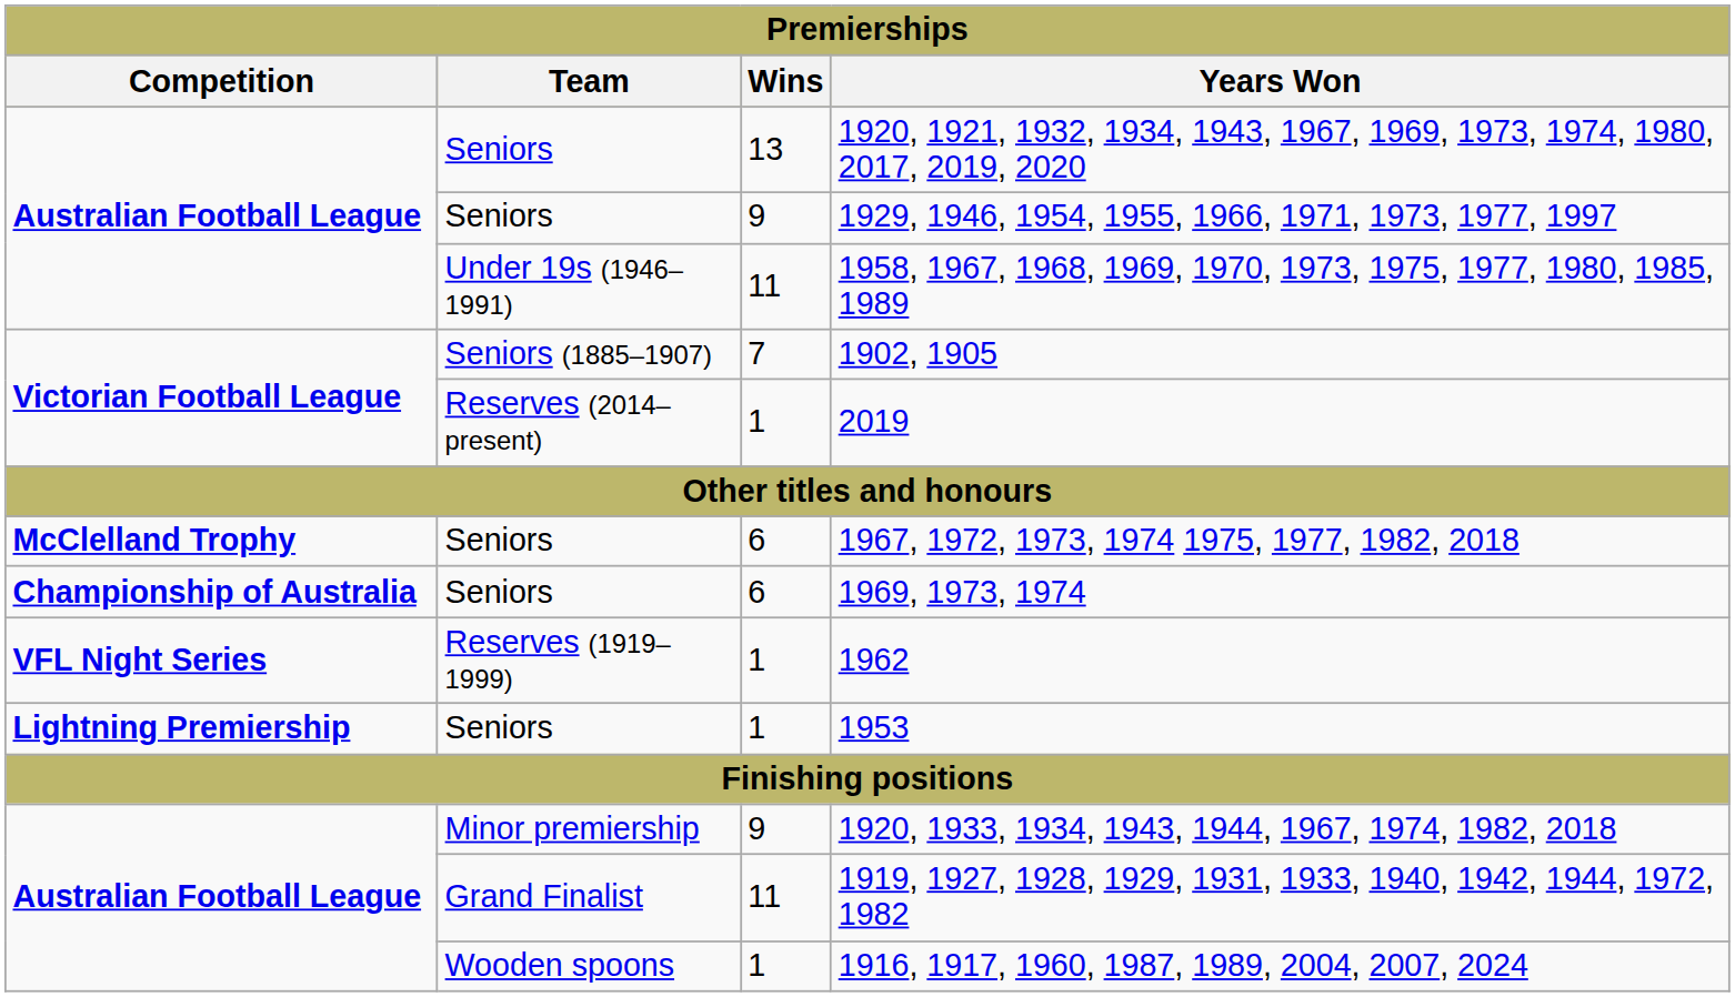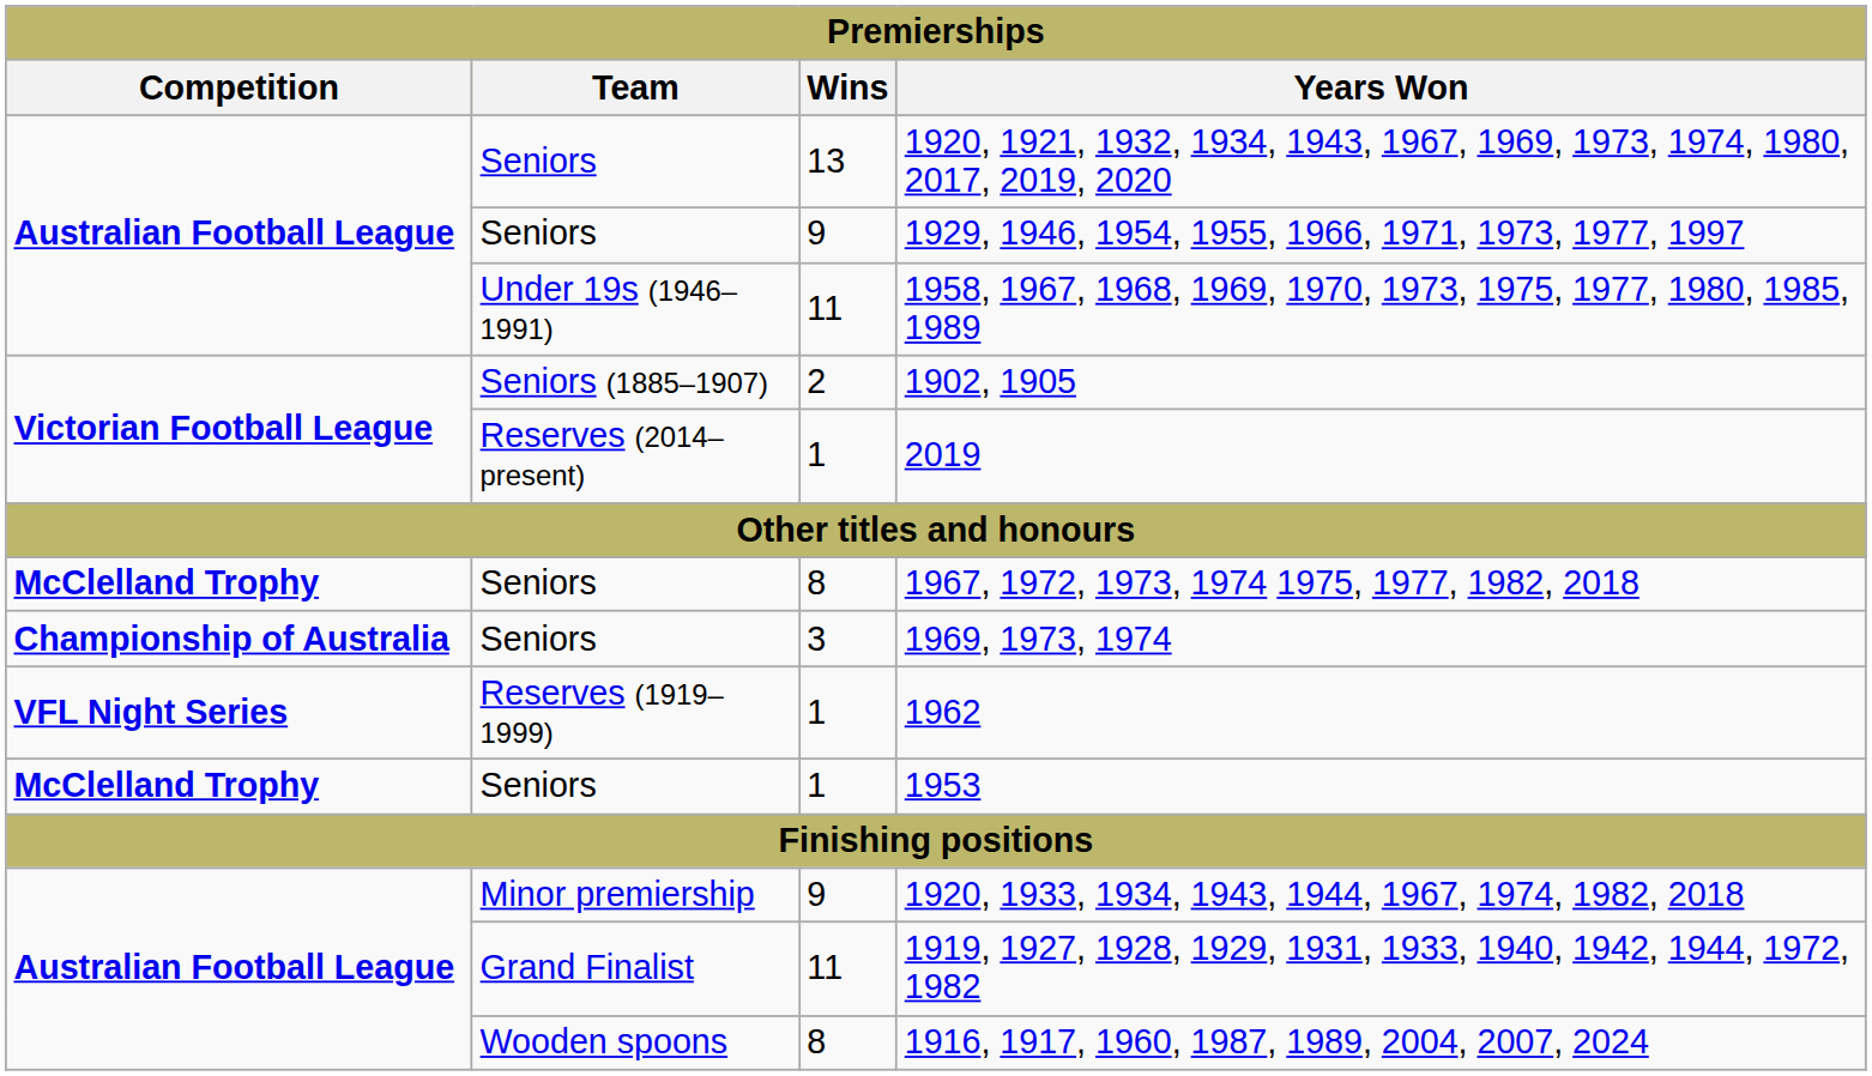 <table class="wikitable">
 <tr>
 <td colspan="4" style="background:#bdb76b;" align="center"><strong>Premierships</strong></td>
 </tr>
 <tr style="background:#bdb76b;">
 <th style="width: 210px;">Competition</th>
 <th style="width: 145px;">Team</th>
 <th>Wins</th>
 <th>Years Won</th>
 </tr>
 <tr>
 <td rowspan=3 scope="row" style="text-align: left"><strong><a href='#'>Australian Football League</a></strong></td>
 <td><a href='#'>Seniors</a></td>
 <td>13</td>
 <td><a href='#'>1920</a>, <a href='#'>1921</a>, <a href='#'>1932</a>, <a href='#'>1934</a>, <a href='#'>1943</a>, <a href='#'>1967</a>, <a href='#'>1969</a>, <a href='#'>1973</a>, <a href='#'>1974</a>, <a href='#'>1980</a>, <a href='#'>2017</a>, <a href='#'>2019</a>, <a href='#'>2020</a></td>
 </tr>
 <tr>
 <td>Seniors</td>
 <td>9</td>
 <td><a href='#'>1929</a>, <a href='#'>1946</a>, <a href='#'>1954</a>, <a href='#'>1955</a>, <a href='#'>1966</a>, <a href='#'>1971</a>, <a href='#'>1973</a>, <a href='#'>1977</a>, <a href='#'>1997</a></td>
 </tr>
 <tr>
 <td><a href='#'>Under 19s</a> <small>(1946–1991)</small></td>
 <td>11</td>
 <td><a href='#'>1958</a>, <a href='#'>1967</a>, <a href='#'>1968</a>, <a href='#'>1969</a>, <a href='#'>1970</a>, <a href='#'>1973</a>, <a href='#'>1975</a>, <a href='#'>1977</a>, <a href='#'>1980</a>, <a href='#'>1985</a>, <a href='#'>1989</a></td>
 </tr>
 <tr>
 <td rowspan=2 scope="row" style="text-align: left"><strong><a href='#'>Victorian Football League</a></strong></td>
 <td><a href='#'>Seniors</a> <small>(1885–1907)</small></td>
-<td>7</td>
+<td>2</td>
 <td><a href='#'>1902</a>, <a href='#'>1905</a></td>
 </tr>
 <tr>
 <td><a href='#'>Reserves</a> <small>(2014–present)</small></td>
 <td>1</td>
 <td><a href='#'>2019</a></td>
 </tr>
 <tr>
 <td colspan="4" style="background:#bdb76b;" align="center"><strong>Other titles and honours</strong></td>
 </tr>
 <tr>
 <td><strong><a href='#'>McClelland Trophy</a></strong></td>
 <td>Seniors</td>
-<td>6</td>
+<td>8</td>
 <td><a href='#'>1967</a>, <a href='#'>1972</a>, <a href='#'>1973</a>, <a href='#'>1974</a> <a href='#'>1975</a>, <a href='#'>1977</a>, <a href='#'>1982</a>, <a href='#'>2018</a></td>
 </tr>
 <tr>
 <td><strong><a href='#'>Championship of Australia</a></strong></td>
 <td>Seniors</td>
-<td>6</td>
+<td>3</td>
 <td><a href='#'>1969</a>, <a href='#'>1973</a>, <a href='#'>1974</a></td>
 </tr>
 <tr>
 <td><strong><a href='#'>VFL Night Series</a></strong></td>
 <td><a href='#'>Reserves</a> <small>(1919–1999)</small></td>
 <td>1</td>
 <td><a href='#'>1962</a></td>
 </tr>
 <tr>
-<td><strong><a href='#'>Lightning Premiership</a></strong></td>
+<td><strong><a href='#'>McClelland Trophy</a></strong></td>
 <td>Seniors</td>
 <td>1</td>
 <td><a href='#'>1953</a></td>
 </tr>
 <tr>
 <td colspan="4" style="background:#bdb76b;" align="center"><strong>Finishing positions</strong></td>
 </tr>
 <tr>
 <td rowspan=3 scope="row" style="text-align: left"><strong><a href='#'>Australian Football League</a></strong></td>
 <td><a href='#'>Minor premiership</a></td>
 <td>9</td>
 <td><a href='#'>1920</a>, <a href='#'>1933</a>, <a href='#'>1934</a>, <a href='#'>1943</a>, <a href='#'>1944</a>, <a href='#'>1967</a>, <a href='#'>1974</a>, <a href='#'>1982</a>, <a href='#'>2018</a></td>
 </tr>
 <tr>
 <td><a href='#'>Grand Finalist</a></td>
 <td>11</td>
 <td><a href='#'>1919</a>, <a href='#'>1927</a>, <a href='#'>1928</a>, <a href='#'>1929</a>, <a href='#'>1931</a>, <a href='#'>1933</a>, <a href='#'>1940</a>, <a href='#'>1942</a>, <a href='#'>1944</a>, <a href='#'>1972</a>, <a href='#'>1982</a></td>
 </tr>
 <tr>
 <td><a href='#'>Wooden spoons</a></td>
-<td>1</td>
+<td>8</td>
 <td><a href='#'>1916</a>, <a href='#'>1917</a>, <a href='#'>1960</a>, <a href='#'>1987</a>, <a href='#'>1989</a>, <a href='#'>2004</a>, <a href='#'>2007</a>, <a href='#'>2024</a></td>
 </tr>
 </table>
